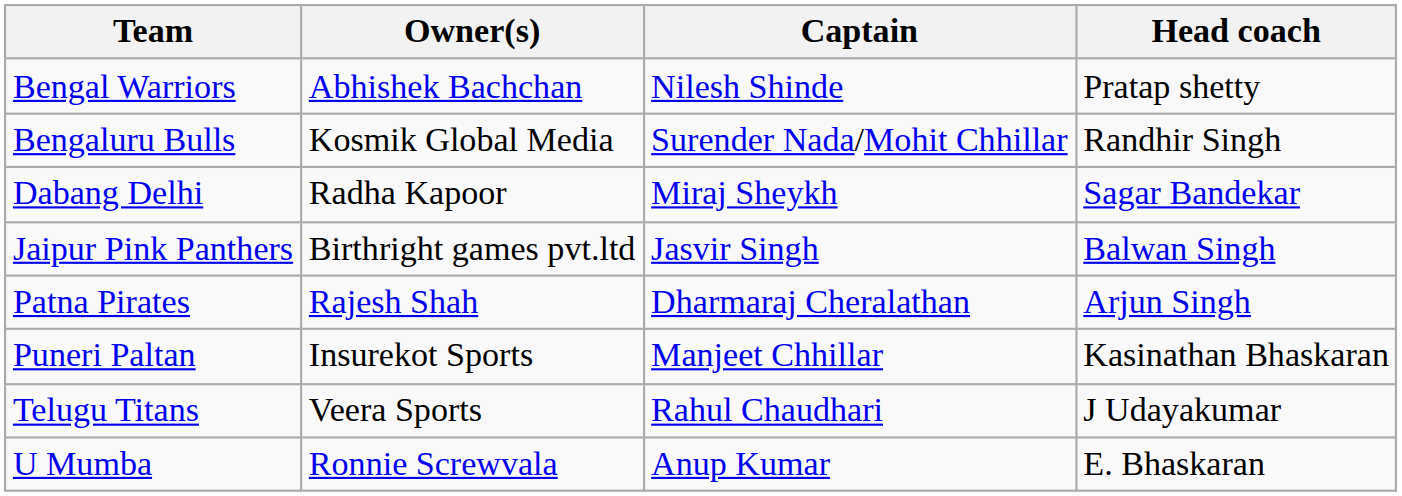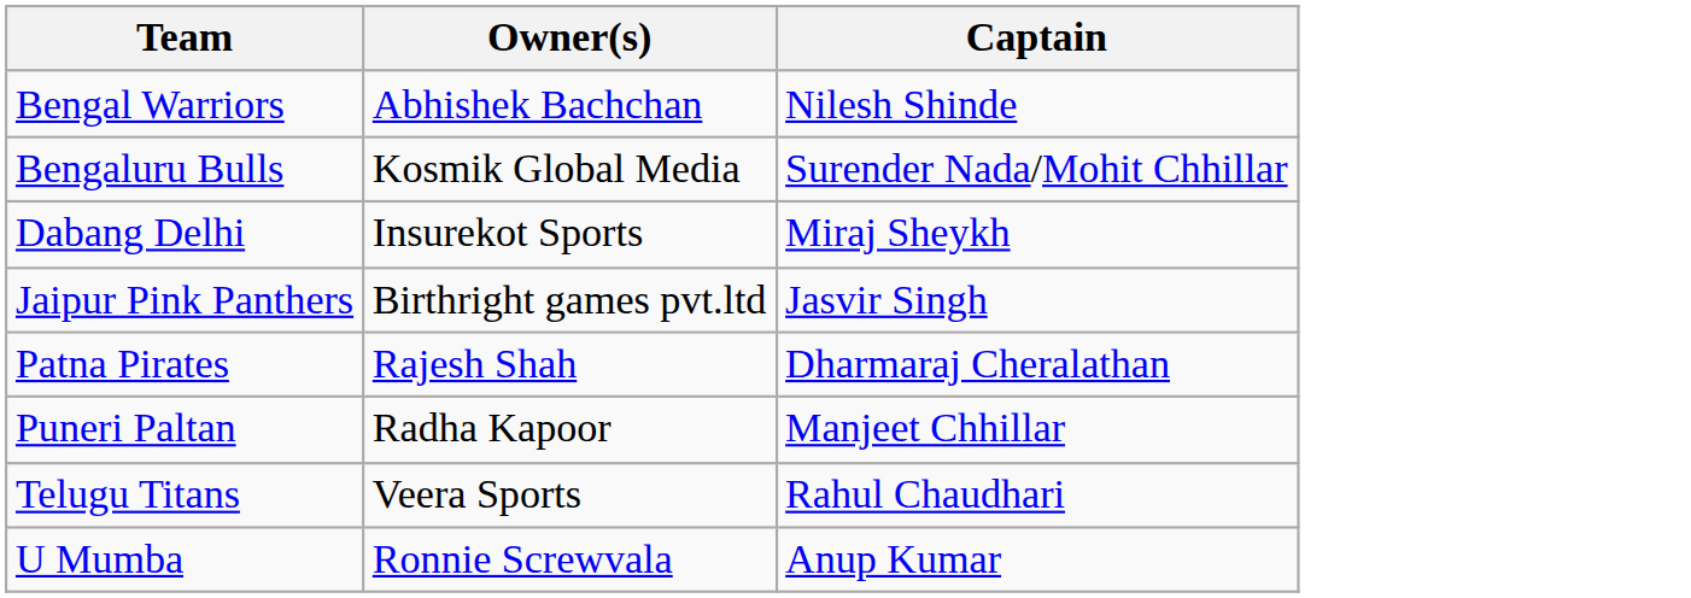 <table class="wikitable sortable" style="text-align: left;">
 <tr>
 <th>Team</th>
 <th>Owner(s)</th>
 <th>Captain</th>
-<th>Head coach</th>
 </tr>
 <tr>
 <td><a href='#'>Bengal Warriors</a></td>
 <td><a href='#'>Abhishek Bachchan</a></td>
 <td><a href='#'>Nilesh Shinde</a></td>
-<td>Pratap shetty</td>
 </tr>
 <tr>
 <td><a href='#'>Bengaluru Bulls</a></td>
 <td>Kosmik Global Media</td>
 <td><a href='#'>Surender Nada</a>/<a href='#'>Mohit Chhillar</a></td>
-<td>Randhir Singh</td>
 </tr>
 <tr>
 <td><a href='#'>Dabang Delhi</a></td>
-<td>Radha Kapoor</td>
+<td>Insurekot Sports</td>
 <td><a href='#'>Miraj Sheykh</a></td>
-<td><a href='#'>Sagar Bandekar</a></td>
 </tr>
 <tr>
 <td><a href='#'>Jaipur Pink Panthers</a></td>
 <td>Birthright games pvt.ltd</td>
 <td><a href='#'>Jasvir Singh</a></td>
-<td><a href='#'>Balwan Singh</a></td>
 </tr>
 <tr>
 <td><a href='#'>Patna Pirates</a></td>
 <td><a href='#'>Rajesh Shah</a></td>
 <td><a href='#'>Dharmaraj Cheralathan</a></td>
-<td><a href='#'>Arjun Singh</a></td>
 </tr>
 <tr>
 <td><a href='#'>Puneri Paltan</a></td>
-<td>Insurekot Sports</td>
+<td>Radha Kapoor</td>
 <td><a href='#'>Manjeet Chhillar</a></td>
-<td>Kasinathan Bhaskaran</td>
 </tr>
 <tr>
 <td><a href='#'>Telugu Titans</a></td>
 <td>Veera Sports</td>
 <td><a href='#'>Rahul Chaudhari</a></td>
-<td>J Udayakumar</td>
 </tr>
 <tr>
 <td><a href='#'>U Mumba</a></td>
 <td><a href='#'>Ronnie Screwvala</a></td>
 <td><a href='#'>Anup Kumar</a></td>
-<td>E. Bhaskaran</td>
 </tr>
 </table>
